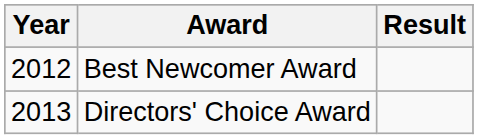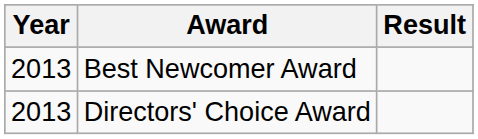 <table class="wikitable sortable">
 <tr>
 <th>Year</th>
 <th>Award</th>
 <th>Result</th>
 </tr>
 <tr>
-<td>2012</td>
+<td>2013</td>
 <td>Best Newcomer Award</td>
 <td></td>
 </tr>
 <tr>
 <td>2013</td>
 <td>Directors' Choice Award</td>
 <td></td>
 </tr>
 </table>
